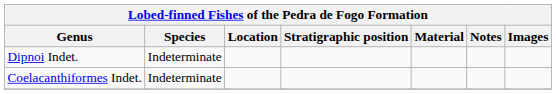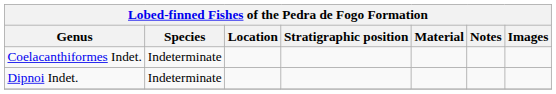 <table class="wikitable" align="center">
 <tr>
 <th colspan="7" align="center"><a href='#'>Lobed-finned Fishes</a> of the Pedra de Fogo Formation</th>
 </tr>
 <tr>
 <th>Genus</th>
 <th>Species</th>
 <th>Location</th>
 <th>Stratigraphic position</th>
 <th>Material</th>
 <th>Notes</th>
 <th>Images</th>
 </tr>
 <tr>
-<td><a href='#'>Dipnoi</a> Indet.</td>
+<td><a href='#'>Coelacanthiformes</a> Indet.</td>
 <td>Indeterminate</td>
 <td></td>
 <td></td>
 <td></td>
 <td></td>
 <td></td>
 </tr>
 <tr>
-<td><a href='#'>Coelacanthiformes</a> Indet.</td>
+<td><a href='#'>Dipnoi</a> Indet.</td>
 <td>Indeterminate</td>
 <td></td>
 <td></td>
 <td></td>
 <td></td>
 <td></td>
 </tr>
 <tr>
 </tr>
 </table>
